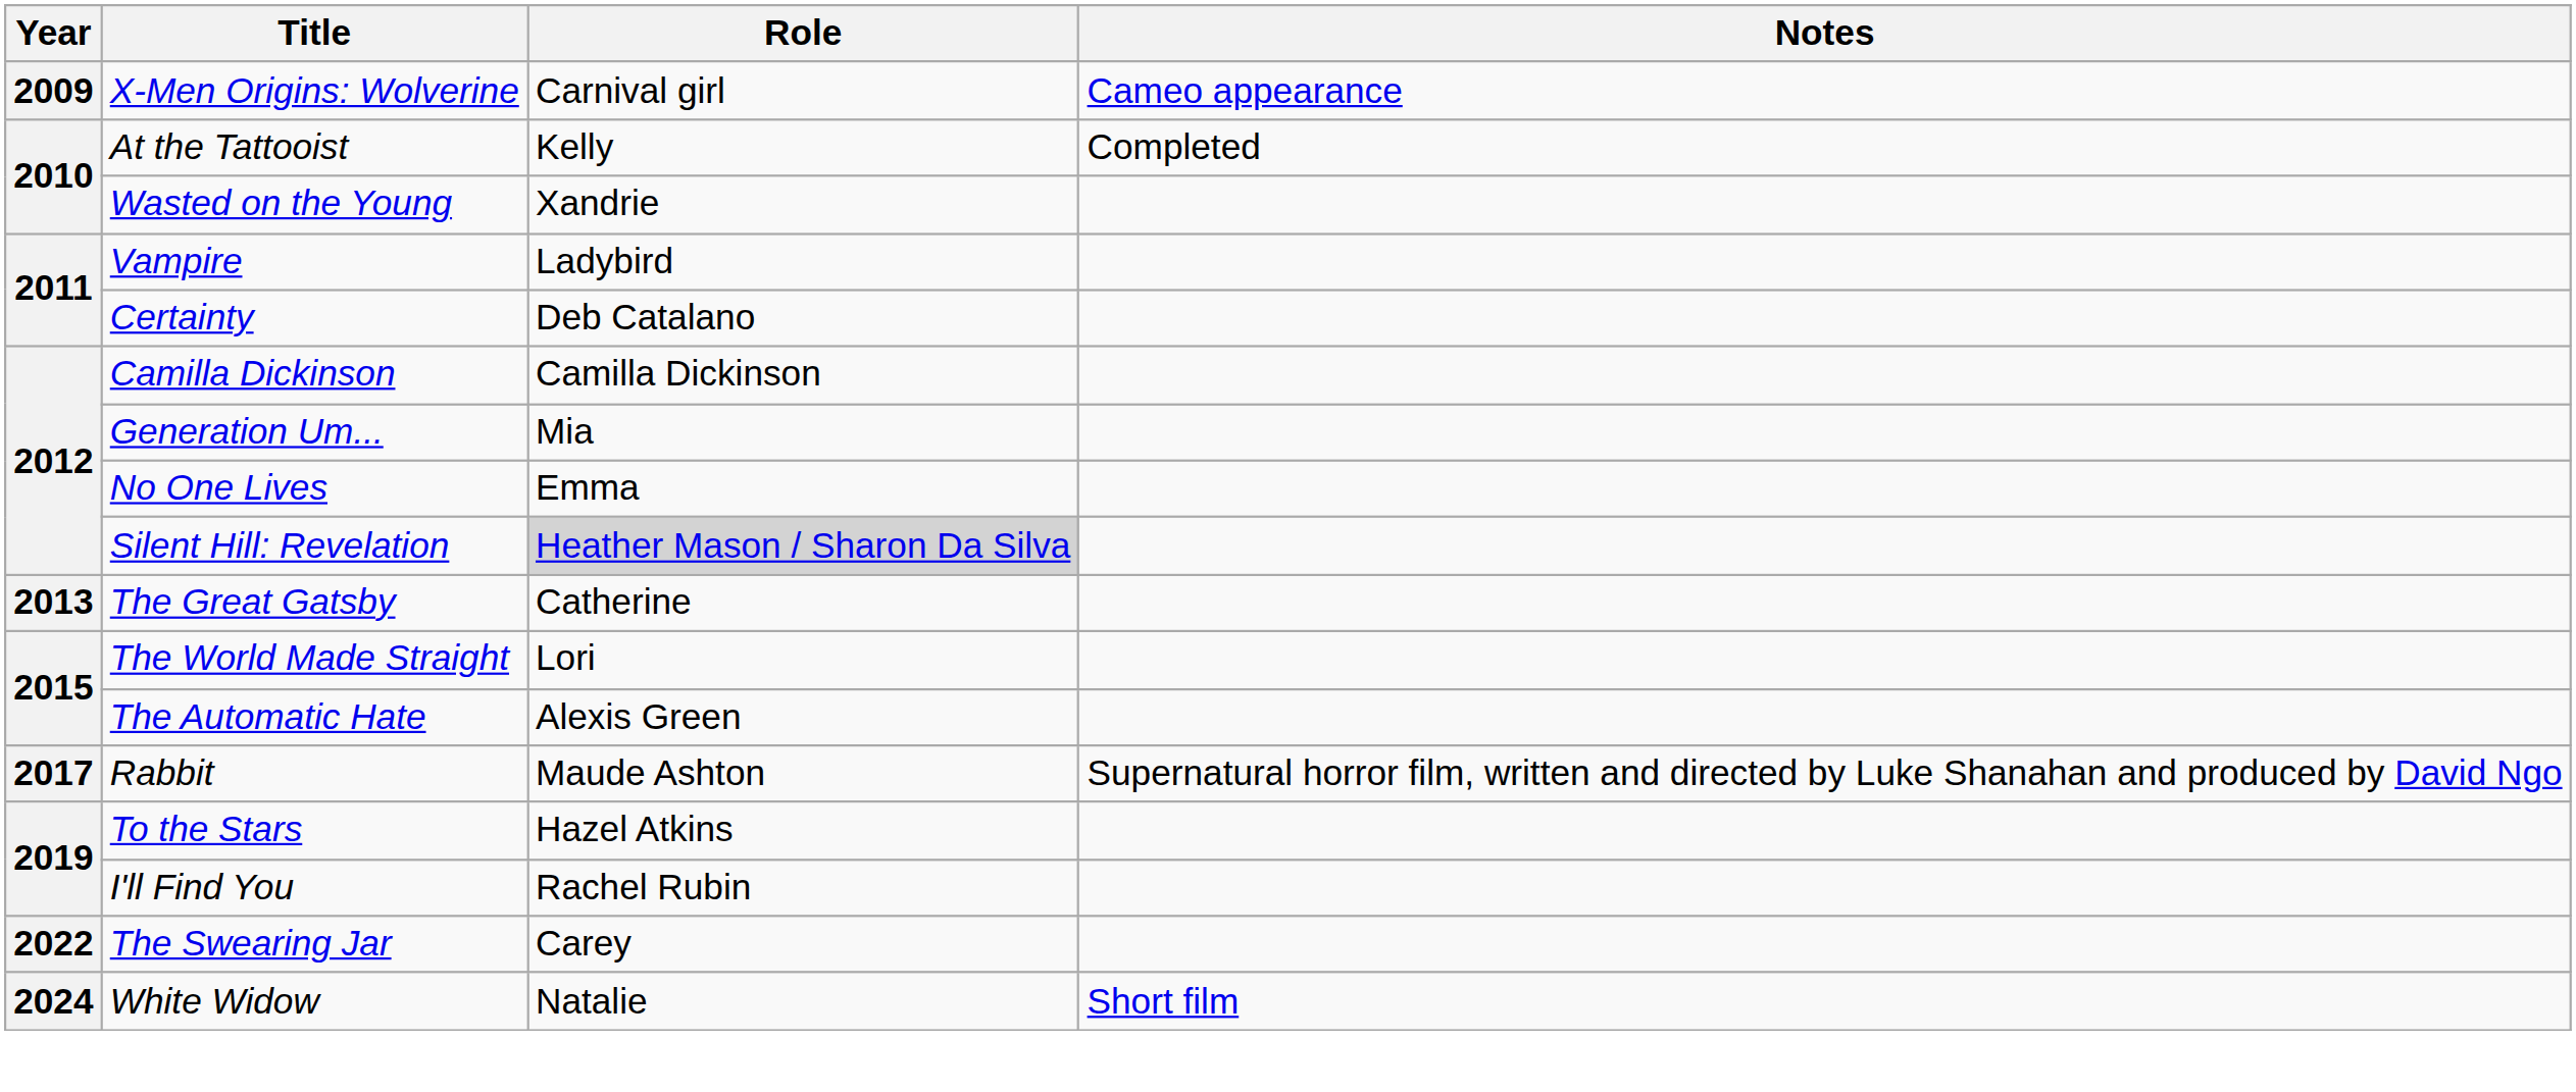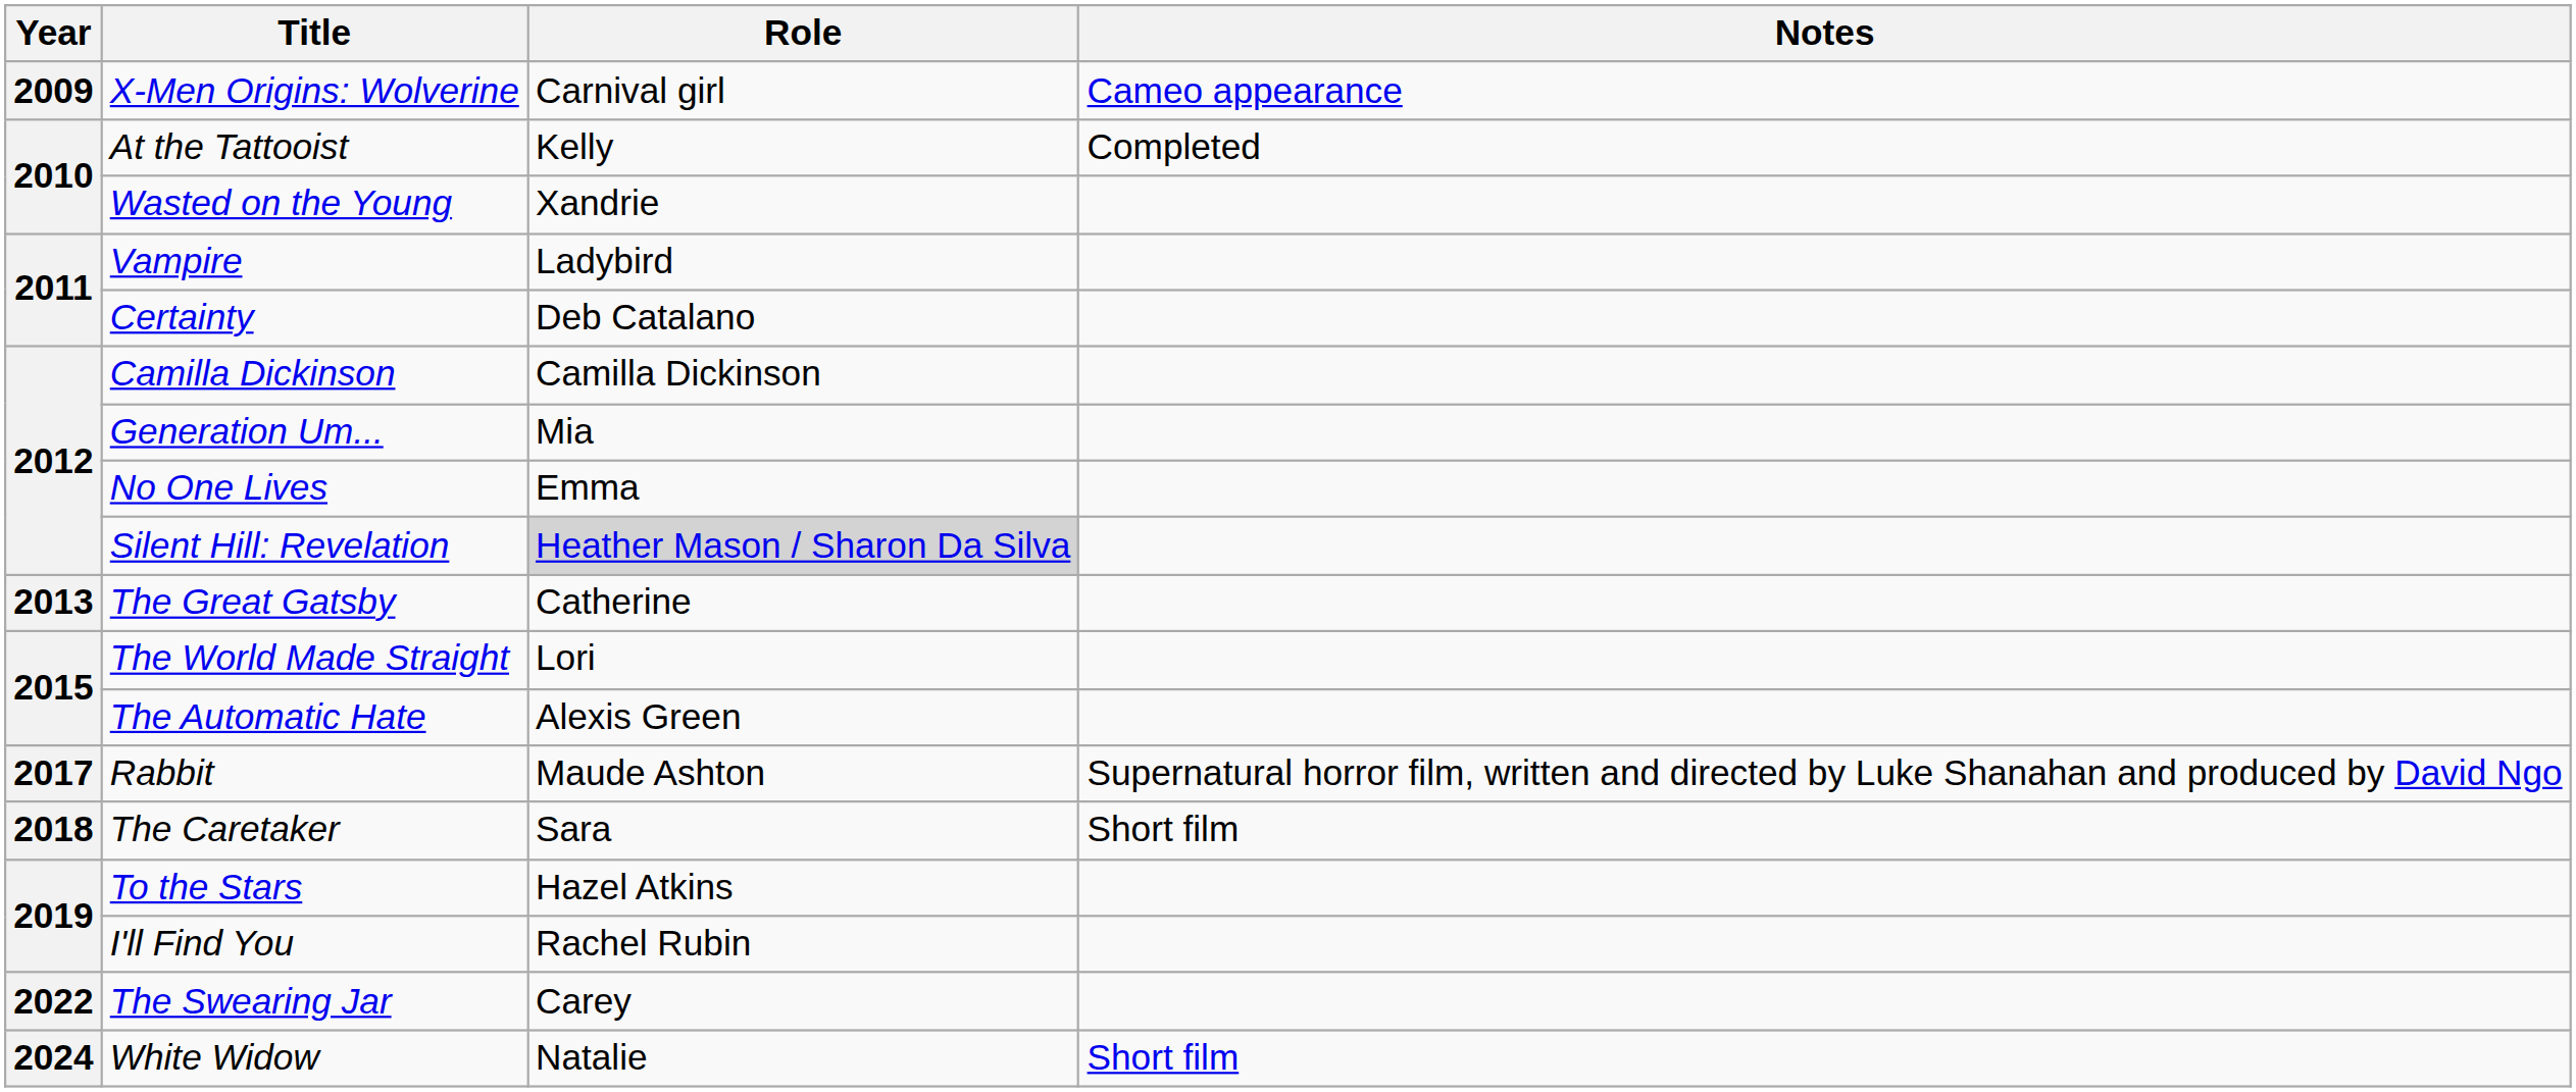 <table class="wikitable plainrowheaders sortable">
 <tr>
 <th scope="col">Year</th>
 <th scope="col">Title</th>
 <th scope="col">Role</th>
 <th scope="col" class="unsortable">Notes</th>
 </tr>
 <tr>
 <th scope="row">2009</th>
 <td><em><a href='#'>X-Men Origins: Wolverine</a></em></td>
 <td>Carnival girl</td>
 <td><a href='#'>Cameo appearance</a></td>
 </tr>
 <tr>
 <th rowspan=2 ! scope="row">2010</th>
 <td><em>At the Tattooist</em></td>
 <td>Kelly</td>
 <td>Completed</td>
 </tr>
 <tr>
 <td><em><a href='#'>Wasted on the Young</a></em></td>
 <td>Xandrie</td>
 <td></td>
 </tr>
 <tr>
 <th rowspan=2 ! scope="row">2011</th>
 <td><em><a href='#'>Vampire</a></em></td>
 <td>Ladybird</td>
 <td></td>
 </tr>
 <tr>
 <td><em><a href='#'>Certainty</a></em></td>
 <td>Deb Catalano</td>
 <td></td>
 </tr>
 <tr>
 <th rowspan=4 ! scope="row">2012</th>
 <td><em><a href='#'>Camilla Dickinson</a></em></td>
 <td>Camilla Dickinson</td>
 <td></td>
 </tr>
 <tr>
 <td><em><a href='#'>Generation Um...</a></em></td>
 <td>Mia</td>
 <td></td>
 </tr>
 <tr>
 <td><em><a href='#'>No One Lives</a></em></td>
 <td>Emma</td>
 <td></td>
 </tr>
 <tr>
 <td><em><a href='#'>Silent Hill: Revelation</a></em></td>
 <td style="background: lightgrey;"><a href='#'>Heather Mason / Sharon Da Silva</a></td>
 <td></td>
 </tr>
 <tr>
 <th scope="row">2013</th>
 <td><a href='#'><em>The Great Gatsby</em></a></td>
 <td>Catherine</td>
 <td></td>
 </tr>
 <tr>
 <th rowspan=2 ! scope="row">2015</th>
 <td><a href='#'><em>The World Made Straight</em></a></td>
 <td>Lori</td>
 <td></td>
 </tr>
 <tr>
 <td><em><a href='#'>The Automatic Hate</a></em></td>
 <td>Alexis Green</td>
 <td></td>
 </tr>
 <tr>
 <th scope="row">2017</th>
 <td><em>Rabbit</em></td>
 <td>Maude Ashton</td>
 <td>Supernatural horror film, written and directed by Luke Shanahan and produced by <a href='#'>David Ngo</a></td>
 </tr>
 <tr>
+<th scope="row">2018</th>
+<td><em>The Caretaker</em></td>
+<td>Sara</td>
+<td>Short film</td>
+</tr>
+<tr>
 <th rowspan=2 ! scope="row">2019</th>
 <td><em><a href='#'>To the Stars</a></em></td>
 <td>Hazel Atkins</td>
 <td></td>
 </tr>
 <tr>
 <td><em>I'll Find You</em></td>
 <td>Rachel Rubin</td>
 <td></td>
 </tr>
 <tr>
 <th scope="row">2022</th>
 <td><em><a href='#'>The Swearing Jar</a></em></td>
 <td>Carey</td>
 <td></td>
 </tr>
 <tr>
 <th scope="row">2024</th>
 <td><em>White Widow</em></td>
 <td>Natalie</td>
 <td><a href='#'>Short film</a></td>
 </tr>
 </table>
